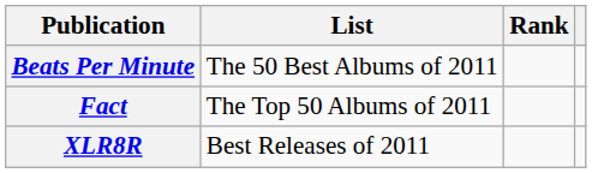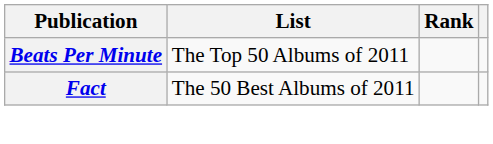 <table class="wikitable sortable plainrowheaders">
 <tr>
 <th scope="col">Publication</th>
 <th scope="col">List</th>
 <th scope="col">Rank</th>
 <th scope="col" class="unsortable"></th>
 </tr>
 <tr>
 <th scope="row"><em><a href='#'>Beats Per Minute</a></em></th>
-<td>The 50 Best Albums of 2011</td>
+<td>The Top 50 Albums of 2011</td>
 <td></td>
 <td></td>
 </tr>
 <tr>
 <th scope="row"><em><a href='#'>Fact</a></em></th>
-<td>The Top 50 Albums of 2011</td>
-<td></td>
-<td></td>
-</tr>
-<tr>
-<th scope="row"><em><a href='#'>XLR8R</a></em></th>
-<td>Best Releases of 2011</td>
+<td>The 50 Best Albums of 2011</td>
 <td></td>
 <td></td>
 </tr>
 </table>
